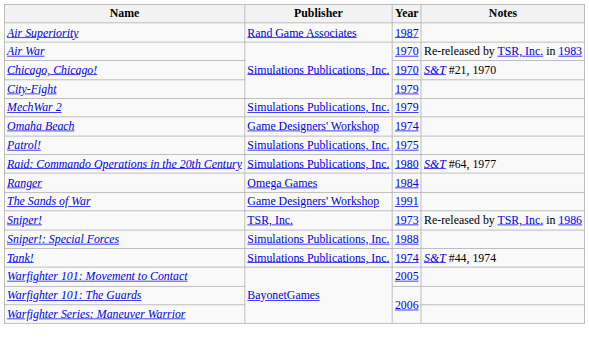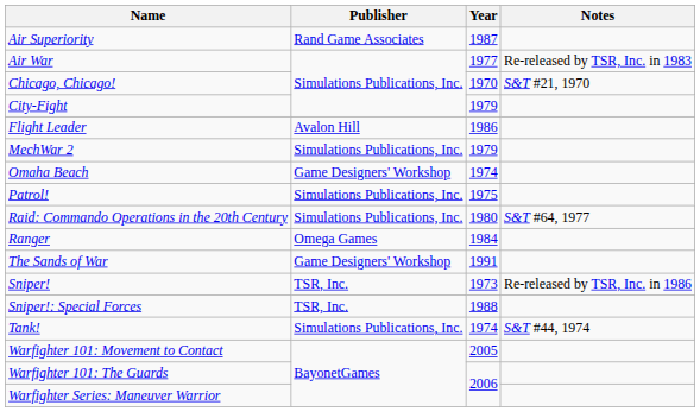 <table class="wikitable">
 <tr>
 <th>Name</th>
 <th>Publisher</th>
 <th>Year</th>
 <th>Notes</th>
 </tr>
 <tr>
 <td><em><a href='#'>Air Superiority</a></em></td>
 <td><a href='#'>Rand Game Associates</a></td>
 <td><a href='#'>1987</a></td>
 <td></td>
 </tr>
 <tr>
 <td><em><a href='#'>Air War</a></em></td>
 <td rowspan="3"><a href='#'>Simulations Publications, Inc.</a></td>
-<td><a href='#'>1970</a></td>
+<td><a href='#'>1977</a></td>
 <td>Re-released by <a href='#'>TSR, Inc.</a> in <a href='#'>1983</a></td>
 </tr>
 <tr>
 <td><em><a href='#'>Chicago, Chicago!</a></em></td>
 <td><a href='#'>1970</a></td>
 <td><em><a href='#'>S&T</a></em> #21, 1970</td>
 </tr>
 <tr>
 <td><em><a href='#'>City-Fight</a></em></td>
 <td><a href='#'>1979</a></td>
+<td></td>
+</tr>
+<tr>
+<td><em><a href='#'>Flight Leader</a></em></td>
+<td><a href='#'>Avalon Hill</a></td>
+<td><a href='#'>1986</a></td>
 <td></td>
 </tr>
 <tr>
 <td><em><a href='#'>MechWar 2</a></em></td>
 <td><a href='#'>Simulations Publications, Inc.</a></td>
 <td><a href='#'>1979</a></td>
 <td></td>
 </tr>
 <tr>
 <td><em><a href='#'>Omaha Beach</a></em></td>
 <td><a href='#'>Game Designers' Workshop</a></td>
 <td><a href='#'>1974</a></td>
 <td></td>
 </tr>
 <tr>
 <td><em><a href='#'>Patrol!</a></em></td>
 <td><a href='#'>Simulations Publications, Inc.</a></td>
 <td><a href='#'>1975</a></td>
 </tr>
 <tr>
 <td><em><a href='#'>Raid: Commando Operations in the 20th Century</a></em></td>
 <td><a href='#'>Simulations Publications, Inc.</a></td>
 <td><a href='#'>1980</a></td>
 <td><em><a href='#'>S&T</a></em> #64, 1977</td>
 </tr>
 <tr>
 <td><em><a href='#'>Ranger</a></em></td>
 <td><a href='#'>Omega Games</a></td>
 <td><a href='#'>1984</a></td>
 <td></td>
 </tr>
 <tr>
 <td><em><a href='#'>The Sands of War</a></em></td>
 <td><a href='#'>Game Designers' Workshop</a></td>
 <td><a href='#'>1991</a></td>
 <td></td>
 </tr>
 <tr>
 <td><em><a href='#'>Sniper!</a></em></td>
 <td><a href='#'>TSR, Inc.</a></td>
 <td><a href='#'>1973</a></td>
 <td>Re-released by <a href='#'>TSR, Inc.</a> in <a href='#'>1986</a></td>
 </tr>
 <tr>
 <td><em><a href='#'>Sniper!: Special Forces</a></em></td>
-<td><a href='#'>Simulations Publications, Inc.</a></td>
+<td><a href='#'>TSR, Inc.</a></td>
 <td><a href='#'>1988</a></td>
 <td></td>
 </tr>
 <tr>
 <td><em><a href='#'>Tank!</a></em></td>
 <td><a href='#'>Simulations Publications, Inc.</a></td>
 <td><a href='#'>1974</a></td>
 <td><em><a href='#'>S&T</a></em> #44, 1974</td>
 </tr>
 <tr>
 <td><em><a href='#'>Warfighter 101: Movement to Contact</a></em></td>
 <td rowspan="3"><a href='#'>BayonetGames</a></td>
 <td><a href='#'>2005</a></td>
 <td></td>
 </tr>
 <tr>
 <td><em><a href='#'>Warfighter 101: The Guards</a></em></td>
 <td rowspan="2"><a href='#'>2006</a></td>
 <td></td>
 </tr>
 <tr>
 <td><em><a href='#'>Warfighter Series: Maneuver Warrior</a></em></td>
 <td></td>
 </tr>
 </table>
